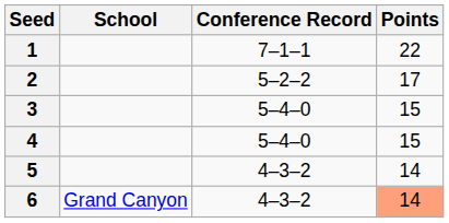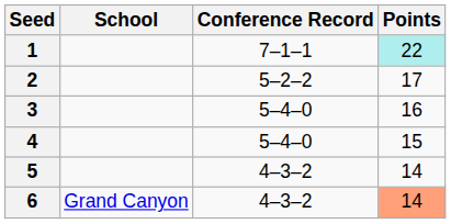 <table class="wikitable" style="text-align:center">
 <tr>
 <th>Seed</th>
 <th>School</th>
 <th>Conference Record</th>
 <th>Points</th>
 </tr>
 <tr>
 <th>1</th>
 <td></td>
 <td>7–1–1</td>
-<td>22</td>
+<td style="background: paleturquoise;">22</td>
 </tr>
 <tr>
 <th>2</th>
 <td></td>
 <td>5–2–2</td>
 <td>17</td>
 </tr>
 <tr>
 <th>3</th>
 <td></td>
 <td>5–4–0</td>
-<td>15</td>
+<td>16</td>
 </tr>
 <tr>
 <th>4</th>
 <td></td>
 <td>5–4–0</td>
 <td>15</td>
 </tr>
 <tr>
 <th>5</th>
 <td></td>
 <td>4–3–2</td>
 <td>14</td>
 </tr>
 <tr>
 <th>6</th>
 <td><a href='#'>Grand Canyon</a></td>
 <td>4–3–2</td>
 <td style="background: lightsalmon;">14</td>
 </tr>
 </table>
